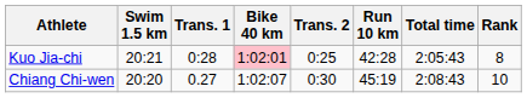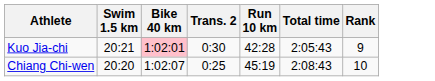 <table class=wikitable style="font-size:90%; text-align:center">
 <tr>
 <th>Athlete</th>
 <th>Swim<br>1.5 km</th>
-<th>Trans. 1</th>
 <th>Bike<br>40 km</th>
 <th>Trans. 2</th>
 <th>Run<br>10 km</th>
 <th>Total time</th>
 <th>Rank</th>
 </tr>
 <tr>
 <td align="left"><a href='#'>Kuo Jia-chi</a></td>
 <td>20:21</td>
-<td>0:28</td>
 <td style="background: pink;">1:02:01</td>
-<td>0:25</td>
+<td>0:30</td>
 <td>42:28</td>
 <td>2:05:43</td>
-<td>8</td>
+<td>9</td>
 </tr>
 <tr>
 <td align="left"><a href='#'>Chiang Chi-wen</a></td>
 <td>20:20</td>
-<td>0.27</td>
 <td>1:02:07</td>
-<td>0:30</td>
+<td>0:25</td>
 <td>45:19</td>
 <td>2:08:43</td>
 <td>10</td>
 </tr>
 </table>
